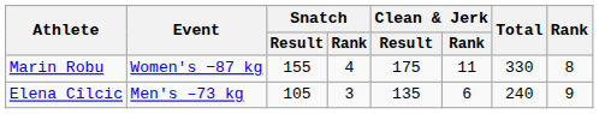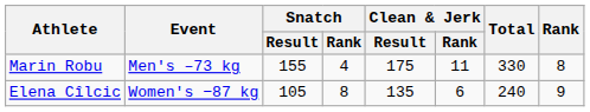 <table class="wikitable" style="font-size:90%">
 <tr>
 <th rowspan="2">Athlete</th>
 <th rowspan="2">Event</th>
 <th colspan="2">Snatch</th>
 <th colspan="2">Clean & Jerk</th>
 <th rowspan="2">Total</th>
 <th rowspan="2">Rank</th>
 </tr>
 <tr style="font-size:95%">
 <th>Result</th>
 <th>Rank</th>
 <th>Result</th>
 <th>Rank</th>
 </tr>
 <tr align=center>
 <td align=left><a href='#'>Marin Robu</a></td>
-<td align=left><a href='#'>Women's −87 kg</a></td>
+<td align=left><a href='#'>Men's –73 kg</a></td>
 <td>155</td>
 <td>4</td>
 <td>175</td>
 <td>11</td>
 <td>330</td>
 <td>8</td>
 </tr>
 <tr align=center>
 <td align=left><a href='#'>Elena Cîlcic</a></td>
-<td align=left><a href='#'>Men's –73 kg</a></td>
+<td align=left><a href='#'>Women's −87 kg</a></td>
 <td>105</td>
-<td>3</td>
+<td>8</td>
 <td>135</td>
 <td>6</td>
 <td>240</td>
 <td>9</td>
 </tr>
 </table>
